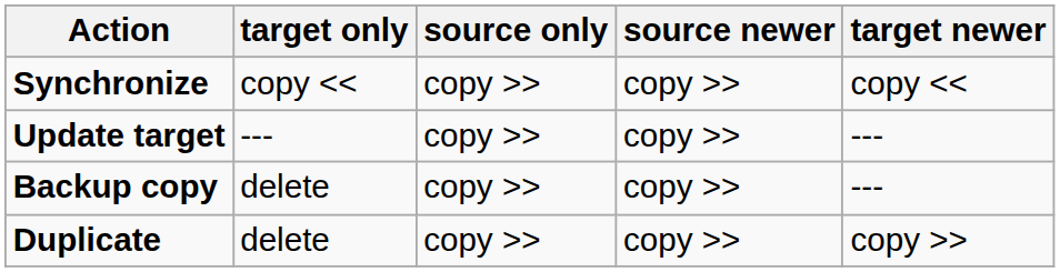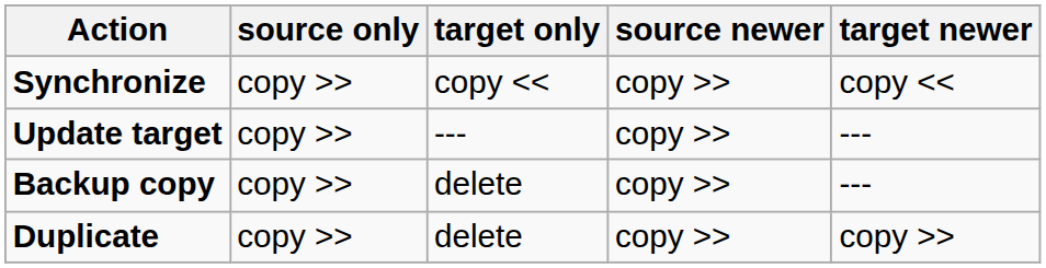 <table class="wikitable">
 <tr>
 <th>Action</th>
+<th>source only</th>
 <th>target only</th>
-<th>source only</th>
 <th>source newer</th>
 <th>target newer</th>
 </tr>
 <tr>
 <td><strong>Synchronize</strong></td>
+<td>copy >></td>
 <td>copy <<</td>
-<td>copy >></td>
 <td>copy >></td>
 <td>copy <<</td>
 </tr>
 <tr>
 <td><strong>Update target</strong></td>
+<td>copy >></td>
 <td>---</td>
-<td>copy >></td>
 <td>copy >></td>
 <td>---</td>
 </tr>
 <tr>
 <td><strong>Backup copy</strong></td>
+<td>copy >></td>
 <td>delete</td>
-<td>copy >></td>
 <td>copy >></td>
 <td>---</td>
 </tr>
 <tr>
 <td><strong>Duplicate</strong></td>
+<td>copy >></td>
 <td>delete</td>
-<td>copy >></td>
 <td>copy >></td>
 <td>copy >></td>
 </tr>
 </table>
